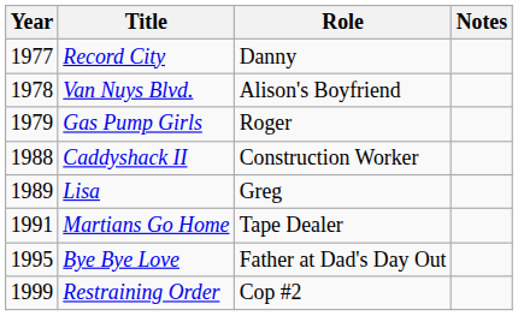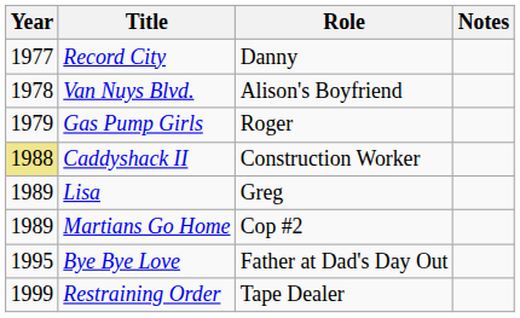 <table class="wikitable sortable">
 <tr>
 <th>Year</th>
 <th>Title</th>
 <th>Role</th>
 <th>Notes</th>
 </tr>
 <tr>
 <td>1977</td>
 <td><em><a href='#'>Record City</a></em></td>
 <td>Danny</td>
 <td></td>
 </tr>
 <tr>
 <td>1978</td>
 <td><a href='#'><em>Van Nuys Blvd.</em></a></td>
 <td>Alison's Boyfriend</td>
 <td></td>
 </tr>
 <tr>
 <td>1979</td>
 <td><em><a href='#'>Gas Pump Girls</a></em></td>
 <td>Roger</td>
 <td></td>
 </tr>
 <tr>
-<td>1988</td>
+<td style="background: khaki;">1988</td>
 <td><em><a href='#'>Caddyshack II</a></em></td>
 <td>Construction Worker</td>
 <td></td>
 </tr>
 <tr>
 <td>1989</td>
 <td><a href='#'><em>Lisa</em></a></td>
 <td>Greg</td>
 <td></td>
 </tr>
 <tr>
-<td>1991</td>
+<td>1989</td>
 <td><a href='#'><em>Martians Go Home</em></a></td>
-<td>Tape Dealer</td>
+<td>Cop #2</td>
 <td></td>
 </tr>
 <tr>
 <td>1995</td>
 <td><a href='#'><em>Bye Bye Love</em></a></td>
 <td>Father at Dad's Day Out</td>
 <td></td>
 </tr>
 <tr>
 <td>1999</td>
 <td><a href='#'><em>Restraining Order</em></a></td>
-<td>Cop #2</td>
+<td>Tape Dealer</td>
 <td></td>
 </tr>
 </table>
